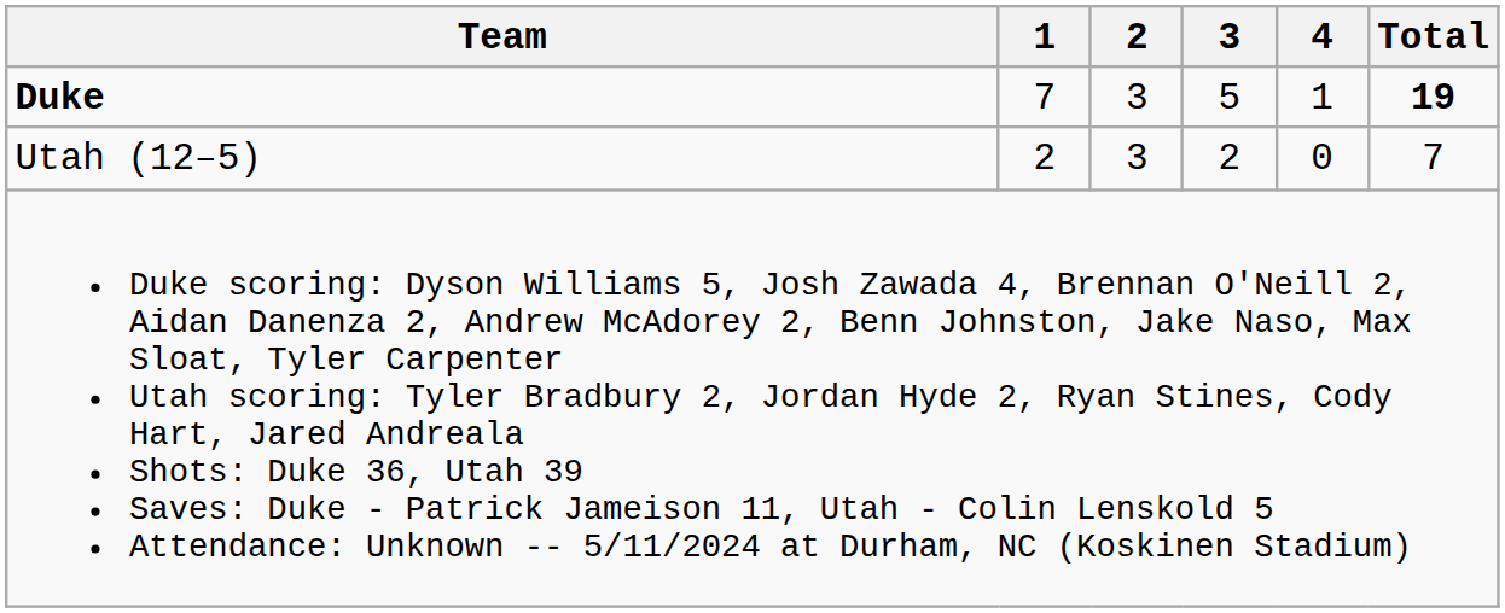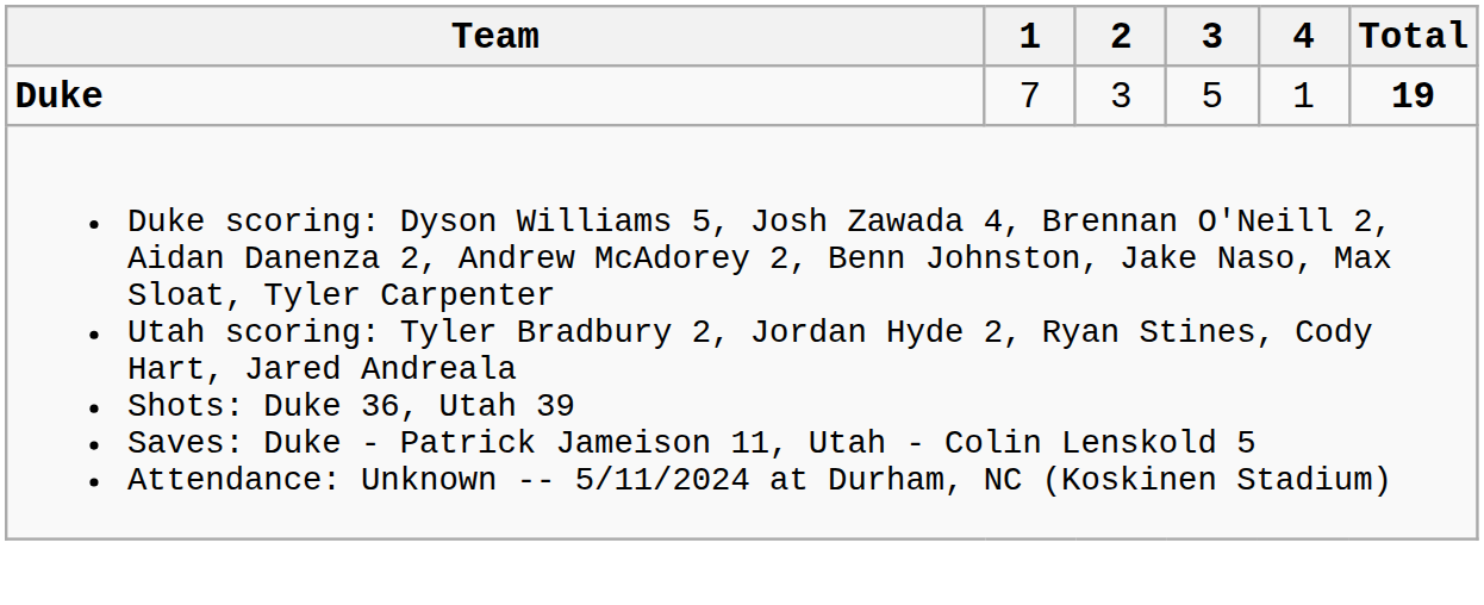 <table class="wikitable" style="text-align:center; max-width:40em">
 <tr>
 <th>Team</th>
 <th style="width:2em">1</th>
 <th style="width:2em">2</th>
 <th style="width:2em">3</th>
 <th style="width:2em">4</th>
 <th style="width:2em">Total</th>
 </tr>
 <tr>
 <td style="text-align:left"><strong>Duke</strong></td>
 <td>7</td>
 <td>3</td>
 <td>5</td>
 <td>1</td>
 <td><strong>19</strong></td>
 </tr>
 <tr>
-<td style="text-align:left">Utah (12–5)</td>
-<td>2</td>
-<td>3</td>
-<td>2</td>
-<td>0</td>
-<td>7</td>
-</tr>
-<tr>
 <td colspan=6 style="text-align:left; font-size:88%;"><br><ul><li>Duke scoring: Dyson Williams 5, Josh Zawada 4, Brennan O'Neill 2, Aidan Danenza 2, Andrew McAdorey 2, Benn Johnston, Jake Naso, Max Sloat, Tyler Carpenter</li><li>Utah scoring: Tyler Bradbury 2, Jordan Hyde 2, Ryan Stines, Cody Hart, Jared Andreala</li><li>Shots: Duke 36, Utah 39</li><li>Saves: Duke - Patrick Jameison 11, Utah - Colin Lenskold 5</li><li>Attendance: Unknown -- 5/11/2024 at Durham, NC (Koskinen Stadium)</li></ul></td>
 </tr>
 </table>
